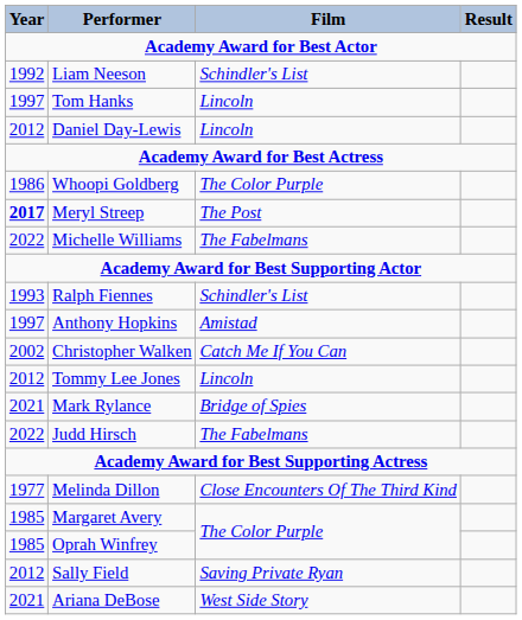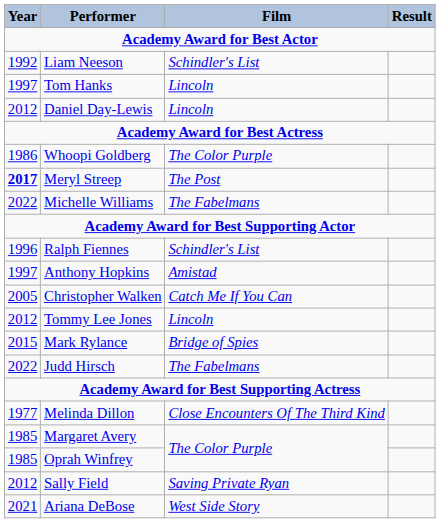 <table class="wikitable" style="font-size:100%">
 <tr style="text-align:center;">
 <th style="background:#B0C4DE;">Year</th>
 <th style="background:#B0C4DE;">Performer</th>
 <th style="background:#B0C4DE;">Film</th>
 <th style="background:#B0C4DE;">Result</th>
 </tr>
 <tr>
 <td colspan="8" style="text-align:center;"><strong><a href='#'>Academy Award for Best Actor</a></strong></td>
 </tr>
 <tr>
 <td><a href='#'>1992</a></td>
 <td><a href='#'>Liam Neeson</a></td>
 <td><em><a href='#'>Schindler's List</a></em></td>
 <td></td>
 </tr>
 <tr>
 <td><a href='#'>1997</a></td>
 <td><a href='#'>Tom Hanks</a></td>
 <td><em><a href='#'>Lincoln</a></em></td>
 <td></td>
 </tr>
 <tr>
 <td><a href='#'>2012</a></td>
 <td><a href='#'>Daniel Day-Lewis</a></td>
 <td><em><a href='#'>Lincoln</a></em></td>
 <td></td>
 </tr>
 <tr>
 <td colspan="8" style="text-align:center;"><strong><a href='#'>Academy Award for Best Actress</a></strong></td>
 </tr>
 <tr>
 <td><a href='#'>1986</a></td>
 <td><a href='#'>Whoopi Goldberg</a></td>
 <td><em><a href='#'>The Color Purple</a></em></td>
 <td></td>
 </tr>
 <tr>
 <td><strong><a href='#'>2017</a></strong></td>
 <td><a href='#'>Meryl Streep</a></td>
 <td><em><a href='#'>The Post</a></em></td>
 <td></td>
 </tr>
 <tr>
 <td><a href='#'>2022</a></td>
 <td><a href='#'>Michelle Williams</a></td>
 <td><em><a href='#'>The Fabelmans</a></em></td>
 <td></td>
 </tr>
 <tr>
 <td colspan="8" style="text-align:center;"><strong><a href='#'>Academy Award for Best Supporting Actor</a></strong></td>
 </tr>
 <tr>
-<td><a href='#'>1993</a></td>
+<td><a href='#'>1996</a></td>
 <td><a href='#'>Ralph Fiennes</a></td>
 <td><em><a href='#'>Schindler's List</a></em></td>
 <td></td>
 </tr>
 <tr>
 <td><a href='#'>1997</a></td>
 <td><a href='#'>Anthony Hopkins</a></td>
 <td><em><a href='#'>Amistad</a></em></td>
 <td></td>
 </tr>
 <tr>
-<td><a href='#'>2002</a></td>
+<td><a href='#'>2005</a></td>
 <td><a href='#'>Christopher Walken</a></td>
 <td><em><a href='#'>Catch Me If You Can</a></em></td>
 <td></td>
 </tr>
 <tr>
 <td><a href='#'>2012</a></td>
 <td><a href='#'>Tommy Lee Jones</a></td>
 <td><em><a href='#'>Lincoln</a></em></td>
 <td></td>
 </tr>
 <tr>
-<td><a href='#'>2021</a></td>
+<td><a href='#'>2015</a></td>
 <td><a href='#'>Mark Rylance</a></td>
 <td><em><a href='#'>Bridge of Spies</a></em></td>
 <td></td>
 </tr>
 <tr>
 <td><a href='#'>2022</a></td>
 <td><a href='#'>Judd Hirsch</a></td>
 <td><em><a href='#'>The Fabelmans</a></em></td>
 <td></td>
 </tr>
 <tr>
 <td colspan="8" style="text-align:center;"><strong><a href='#'>Academy Award for Best Supporting Actress</a></strong></td>
 </tr>
 <tr>
 <td><a href='#'>1977</a></td>
 <td><a href='#'>Melinda Dillon</a></td>
 <td><em><a href='#'>Close Encounters Of The Third Kind</a></em></td>
 <td></td>
 </tr>
 <tr>
 <td><a href='#'>1985</a></td>
 <td><a href='#'>Margaret Avery</a></td>
 <td rowspan="2"><em><a href='#'>The Color Purple</a></em></td>
 <td></td>
 </tr>
 <tr>
 <td><a href='#'>1985</a></td>
 <td><a href='#'>Oprah Winfrey</a></td>
 <td></td>
 </tr>
 <tr>
 <td><a href='#'>2012</a></td>
 <td><a href='#'>Sally Field</a></td>
 <td><em><a href='#'>Saving Private Ryan</a></em></td>
 <td></td>
 </tr>
 <tr>
 <td><a href='#'>2021</a></td>
 <td><a href='#'>Ariana DeBose</a></td>
 <td><em><a href='#'>West Side Story</a></em></td>
 <td></td>
 </tr>
 </table>
